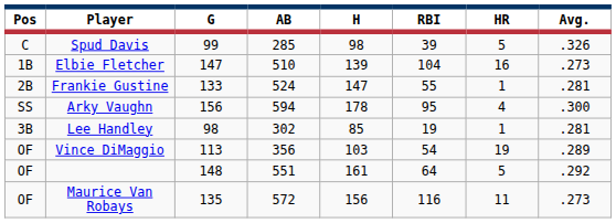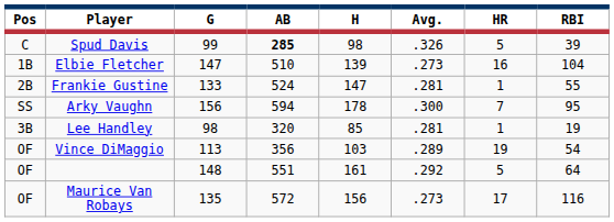 <table class="wikitable sortable">
 <tr>
 <th style="background:#FFFFFF; border-top:#023465 5px solid; border-bottom:#ba313c 5px solid;" width="5%">Pos</th>
 <th style="background:#FFFFFF; border-top:#023465 5px solid; border-bottom:#ba313c 5px solid;" width="16%">Player</th>
 <th style="background:#FFFFFF; border-top:#023465 5px solid; border-bottom:#ba313c 5px solid;" width="9%">G</th>
 <th style="background:#FFFFFF; border-top:#023465 5px solid; border-bottom:#ba313c 5px solid;" width="9%">AB</th>
 <th style="background:#FFFFFF; border-top:#023465 5px solid; border-bottom:#ba313c 5px solid;" width="9%">H</th>
+<th style="background:#FFFFFF; border-top:#023465 5px solid; border-bottom:#ba313c 5px solid;" width="9%">Avg.</th>
+<th style="background:#FFFFFF; border-top:#023465 5px solid; border-bottom:#ba313c 5px solid;" width="9%">HR</th>
 <th style="background:#FFFFFF; border-top:#023465 5px solid; border-bottom:#ba313c 5px solid;" width="9%">RBI</th>
-<th style="background:#FFFFFF; border-top:#023465 5px solid; border-bottom:#ba313c 5px solid;" width="9%">HR</th>
-<th style="background:#FFFFFF; border-top:#023465 5px solid; border-bottom:#ba313c 5px solid;" width="9%">Avg.</th>
 </tr>
 <tr align="center">
 <td>C</td>
 <td><a href='#'>Spud Davis</a></td>
 <td>99</td>
-<td>285</td>
+<td><strong>285</strong></td>
 <td>98</td>
+<td>.326</td>
+<td>5</td>
 <td>39</td>
-<td>5</td>
-<td>.326</td>
 </tr>
 <tr align="center">
 <td>1B</td>
 <td><a href='#'>Elbie Fletcher</a></td>
 <td>147</td>
 <td>510</td>
 <td>139</td>
+<td>.273</td>
+<td>16</td>
 <td>104</td>
-<td>16</td>
-<td>.273</td>
 </tr>
 <tr align="center">
 <td>2B</td>
 <td><a href='#'>Frankie Gustine</a></td>
 <td>133</td>
 <td>524</td>
 <td>147</td>
+<td>.281</td>
+<td>1</td>
 <td>55</td>
-<td>1</td>
-<td>.281</td>
 </tr>
 <tr align="center">
 <td>SS</td>
 <td><a href='#'>Arky Vaughn</a></td>
 <td>156</td>
 <td>594</td>
 <td>178</td>
+<td>.300</td>
+<td>7</td>
 <td>95</td>
-<td>4</td>
-<td>.300</td>
 </tr>
 <tr align="center">
 <td>3B</td>
 <td><a href='#'>Lee Handley</a></td>
 <td>98</td>
-<td>302</td>
+<td>320</td>
 <td>85</td>
+<td>.281</td>
+<td>1</td>
 <td>19</td>
-<td>1</td>
-<td>.281</td>
 </tr>
 <tr align="center">
 <td>OF</td>
 <td><a href='#'>Vince DiMaggio</a></td>
 <td>113</td>
 <td>356</td>
 <td>103</td>
+<td>.289</td>
+<td>19</td>
 <td>54</td>
-<td>19</td>
-<td>.289</td>
 </tr>
 <tr align="center">
 <td>OF</td>
 <td></td>
 <td>148</td>
 <td>551</td>
 <td>161</td>
+<td>.292</td>
+<td>5</td>
 <td>64</td>
-<td>5</td>
-<td>.292</td>
 </tr>
 <tr align="center">
 <td>OF</td>
 <td><a href='#'>Maurice Van Robays</a></td>
 <td>135</td>
 <td>572</td>
 <td>156</td>
+<td>.273</td>
+<td>17</td>
 <td>116</td>
-<td>11</td>
-<td>.273</td>
 </tr>
 </table>
